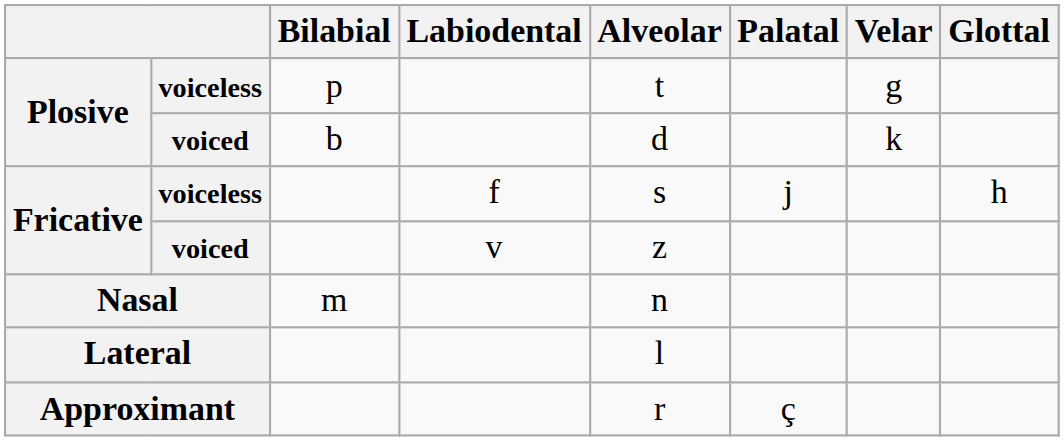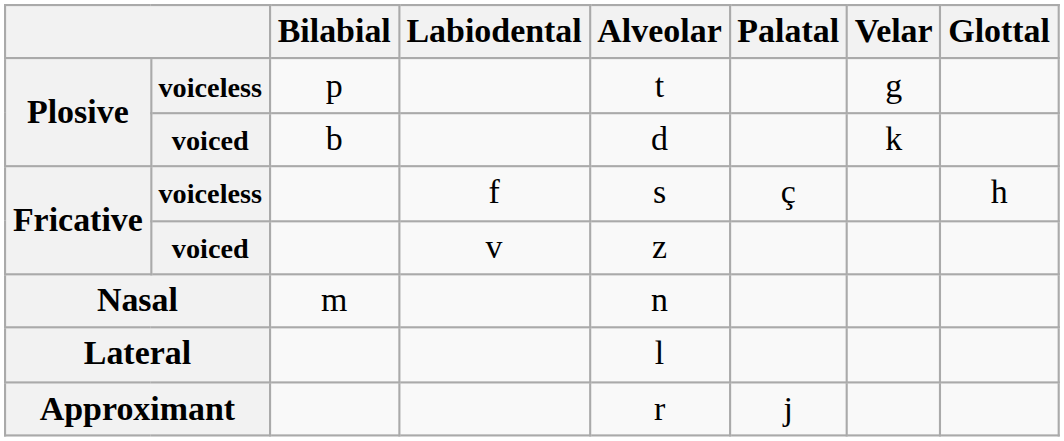 <table class="wikitable" style="text-align:center">
 <tr>
 <th colspan="2"></th>
 <th>Bilabial</th>
 <th>Labiodental</th>
 <th>Alveolar</th>
 <th>Palatal</th>
 <th>Velar</th>
 <th>Glottal</th>
 </tr>
 <tr>
 <th rowspan="2">Plosive</th>
 <th><small>voiceless</small></th>
 <td>p</td>
 <td></td>
 <td>t</td>
 <td></td>
 <td>g</td>
 <td></td>
 </tr>
 <tr>
 <th><small>voiced</small></th>
 <td>b</td>
 <td></td>
 <td>d</td>
 <td></td>
 <td>k</td>
 <td></td>
 </tr>
 <tr>
 <th rowspan="2">Fricative</th>
 <th><small>voiceless</small></th>
 <td></td>
 <td>f</td>
 <td>s</td>
-<td>j</td>
+<td>ç</td>
 <td></td>
 <td>h</td>
 </tr>
 <tr>
 <th><small>voiced</small></th>
 <td></td>
 <td>v</td>
 <td>z</td>
 <td></td>
 <td></td>
 <td></td>
 </tr>
 <tr>
 <th colspan="2">Nasal</th>
 <td>m</td>
 <td></td>
 <td>n</td>
 <td></td>
 <td></td>
 <td></td>
 </tr>
 <tr>
 <th colspan="2">Lateral</th>
 <td></td>
 <td></td>
 <td>l</td>
 <td></td>
 <td></td>
 <td></td>
 </tr>
 <tr>
 <th colspan="2">Approximant</th>
 <td></td>
 <td></td>
 <td>r</td>
-<td>ç</td>
+<td>j</td>
 <td></td>
 <td></td>
 </tr>
 </table>
